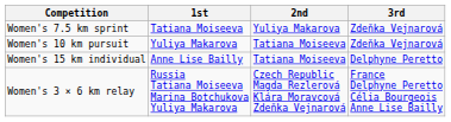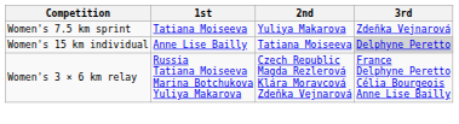 <table class="wikitable">
 <tr>
 <th>Competition</th>
 <th>1st</th>
 <th>2nd</th>
 <th>3rd</th>
 </tr>
 <tr>
 <td>Women's 7.5 km sprint</td>
 <td> <a href='#'>Tatiana Moiseeva</a></td>
 <td> <a href='#'>Yuliya Makarova</a></td>
 <td> <a href='#'>Zdeňka Vejnarová</a></td>
 </tr>
 <tr>
-<td>Women's 10 km pursuit</td>
-<td> <a href='#'>Yuliya Makarova</a></td>
-<td> <a href='#'>Tatiana Moiseeva</a></td>
-<td> <a href='#'>Zdeňka Vejnarová</a></td>
-</tr>
-<tr>
 <td>Women's 15 km individual</td>
 <td> <a href='#'>Anne Lise Bailly</a></td>
 <td> <a href='#'>Tatiana Moiseeva</a></td>
-<td> <a href='#'>Delphyne Peretto</a></td>
+<td style="background: lightgrey;"> <a href='#'>Delphyne Peretto</a></td>
 </tr>
 <tr>
 <td>Women's 3 × 6 km relay</td>
 <td> <a href='#'>Russia</a><br><a href='#'>Tatiana Moiseeva</a><br><a href='#'>Marina Botchukova</a><br><a href='#'>Yuliya Makarova</a></td>
 <td> <a href='#'>Czech Republic</a><br><a href='#'>Magda Rezlerová</a><br><a href='#'>Klára Moravcová</a><br><a href='#'>Zdeňka Vejnarová</a></td>
 <td> <a href='#'>France</a><br><a href='#'>Delphyne Peretto</a><br><a href='#'>Célia Bourgeois</a><br><a href='#'>Anne Lise Bailly</a></td>
 </tr>
 </table>
